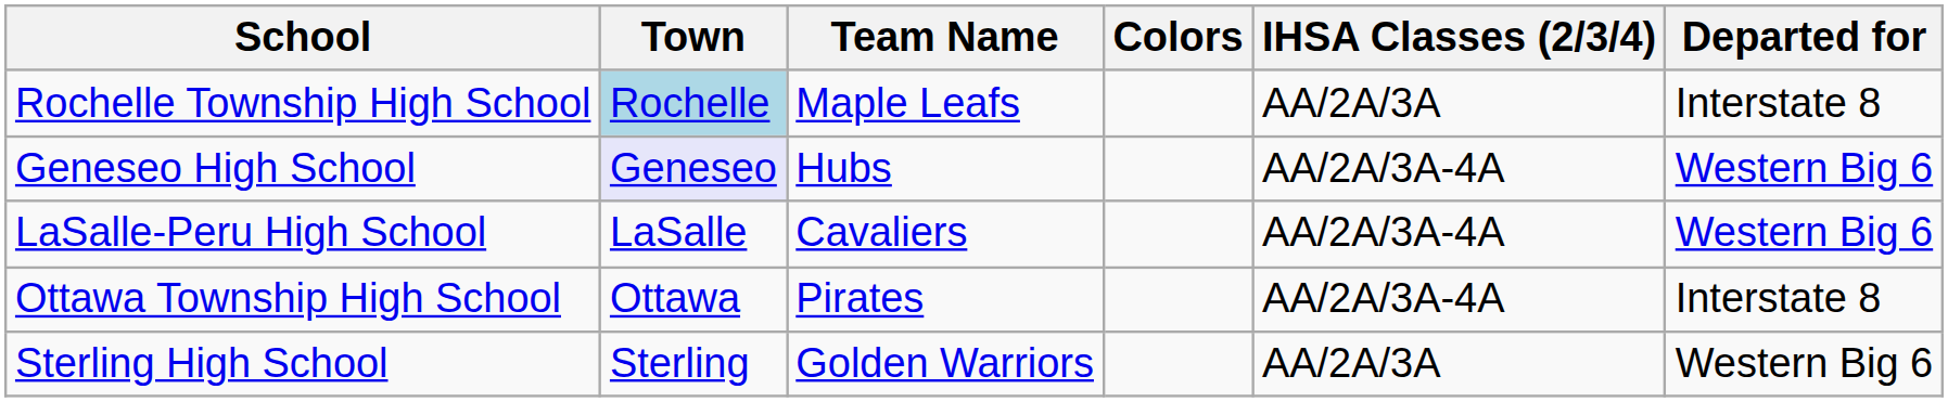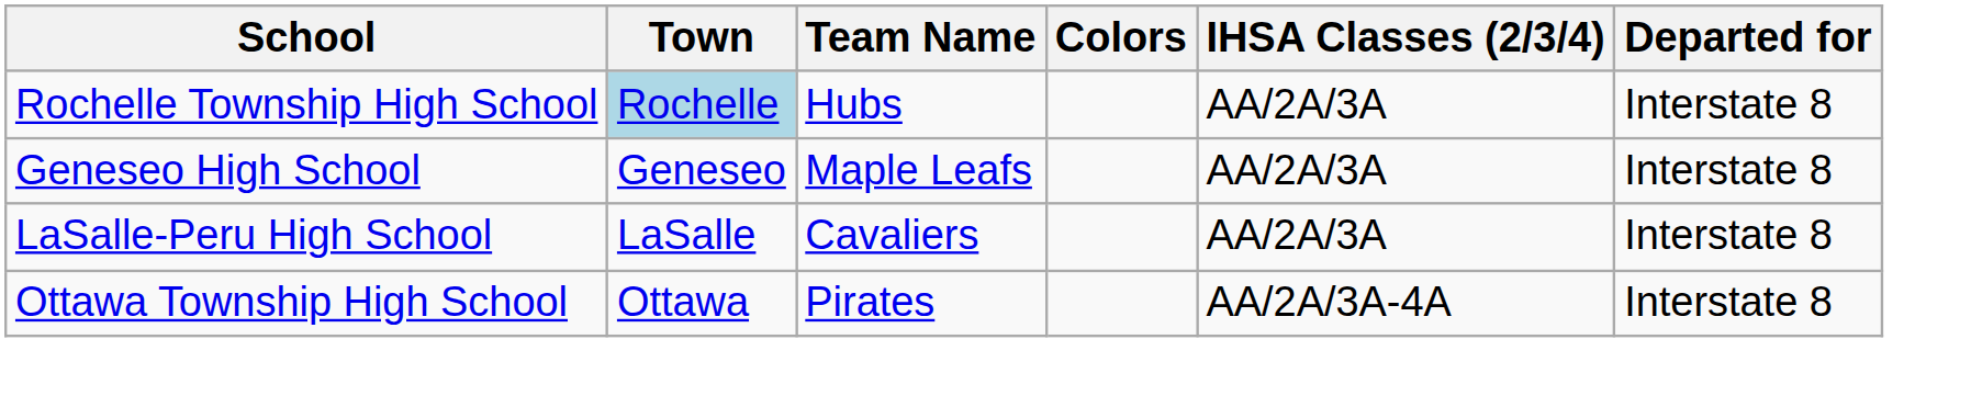 <table class="wikitable">
 <tr>
 <th>School</th>
 <th>Town</th>
 <th>Team Name</th>
 <th>Colors</th>
 <th>IHSA Classes (2/3/4)</th>
 <th>Departed for</th>
 </tr>
 <tr>
 <td><a href='#'>Rochelle Township High School</a></td>
 <td style="background: lightblue;"><a href='#'>Rochelle</a></td>
+<td><a href='#'>Hubs</a></td>
+<td> </td>
+<td>AA/2A/3A</td>
+<td>Interstate 8</td>
+</tr>
+<tr>
+<td><a href='#'>Geneseo High School</a></td>
+<td><a href='#'>Geneseo</a></td>
 <td><a href='#'>Maple Leafs</a></td>
 <td> </td>
 <td>AA/2A/3A</td>
 <td>Interstate 8</td>
 </tr>
 <tr>
-<td><a href='#'>Geneseo High School</a></td>
-<td style="background: lavender;"><a href='#'>Geneseo</a></td>
-<td><a href='#'>Hubs</a></td>
-<td> </td>
-<td>AA/2A/3A-4A</td>
-<td><a href='#'>Western Big 6</a></td>
-</tr>
-<tr>
 <td><a href='#'>LaSalle-Peru High School</a></td>
 <td><a href='#'>LaSalle</a></td>
 <td><a href='#'>Cavaliers</a></td>
 <td> </td>
-<td>AA/2A/3A-4A</td>
-<td><a href='#'>Western Big 6</a></td>
+<td>AA/2A/3A</td>
+<td>Interstate 8</td>
 </tr>
 <tr>
 <td><a href='#'>Ottawa Township High School</a></td>
 <td><a href='#'>Ottawa</a></td>
 <td><a href='#'>Pirates</a></td>
 <td> </td>
 <td>AA/2A/3A-4A</td>
 <td>Interstate 8</td>
 </tr>
-<tr>
-<td><a href='#'>Sterling High School</a></td>
-<td><a href='#'>Sterling</a></td>
-<td><a href='#'>Golden Warriors</a></td>
-<td> </td>
-<td>AA/2A/3A</td>
-<td>Western Big 6</td>
-</tr>
 </table>
